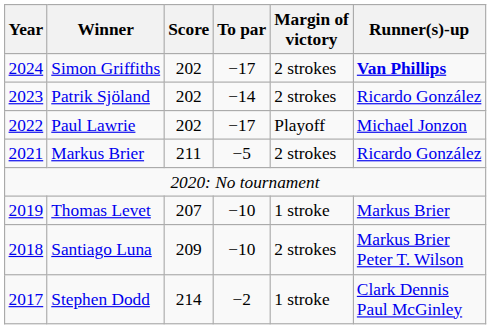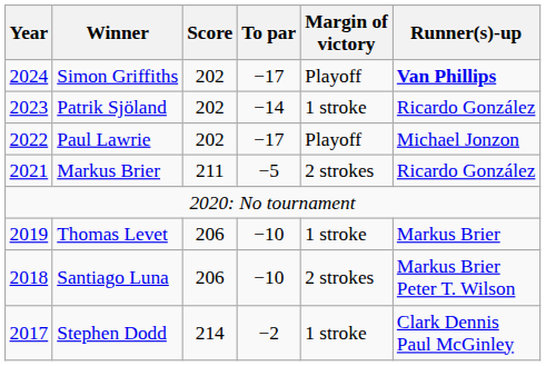 <table class="wikitable" style="font-size:95%">
 <tr>
 <th>Year</th>
 <th>Winner</th>
 <th>Score</th>
 <th>To par</th>
 <th>Margin of<br>victory</th>
 <th>Runner(s)-up</th>
 </tr>
 <tr>
 <td><a href='#'>2024</a></td>
 <td> <a href='#'>Simon Griffiths</a></td>
 <td align=center>202</td>
 <td align=center>−17</td>
-<td>2 strokes</td>
+<td>Playoff</td>
 <td><strong> <a href='#'>Van Phillips</a></strong></td>
 </tr>
 <tr>
 <td><a href='#'>2023</a></td>
 <td> <a href='#'>Patrik Sjöland</a></td>
 <td align=center>202</td>
 <td align=center>−14</td>
-<td>2 strokes</td>
+<td>1 stroke</td>
 <td> <a href='#'>Ricardo González</a></td>
 </tr>
 <tr>
 <td><a href='#'>2022</a></td>
 <td> <a href='#'>Paul Lawrie</a></td>
 <td align=center>202</td>
 <td align=center>−17</td>
 <td>Playoff</td>
 <td> <a href='#'>Michael Jonzon</a></td>
 </tr>
 <tr>
 <td><a href='#'>2021</a></td>
 <td> <a href='#'>Markus Brier</a></td>
 <td align=center>211</td>
 <td align=center>−5</td>
 <td>2 strokes</td>
 <td> <a href='#'>Ricardo González</a></td>
 </tr>
 <tr>
 <td colspan=7 align=center><em>2020: No tournament</em></td>
 </tr>
 <tr>
 <td><a href='#'>2019</a></td>
 <td> <a href='#'>Thomas Levet</a></td>
-<td align=center>207</td>
+<td align=center>206</td>
 <td align=center>−10</td>
 <td>1 stroke</td>
 <td> <a href='#'>Markus Brier</a></td>
 </tr>
 <tr>
 <td><a href='#'>2018</a></td>
 <td> <a href='#'>Santiago Luna</a></td>
-<td align=center>209</td>
+<td align=center>206</td>
 <td align=center>−10</td>
 <td>2 strokes</td>
 <td> <a href='#'>Markus Brier</a><br> <a href='#'>Peter T. Wilson</a></td>
 </tr>
 <tr>
 <td><a href='#'>2017</a></td>
 <td> <a href='#'>Stephen Dodd</a></td>
 <td align=center>214</td>
 <td align=center>−2</td>
 <td>1 stroke</td>
 <td> <a href='#'>Clark Dennis</a><br> <a href='#'>Paul McGinley</a></td>
 </tr>
 </table>
